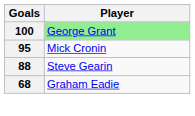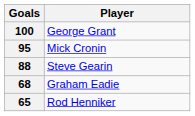 <table class="wikitable" style="text-align:left;">
 <tr>
 <th width=50>Goals</th>
 <th width=200>Player</th>
 </tr>
 <tr>
 <th>100</th>
-<td style="background: lightgreen;"> <a href='#'>George Grant</a></td>
+<td> <a href='#'>George Grant</a></td>
 </tr>
 <tr>
 <th>95</th>
 <td> <a href='#'>Mick Cronin</a></td>
 </tr>
 <tr>
 <th>88</th>
 <td> <a href='#'>Steve Gearin</a></td>
 </tr>
 <tr>
 <th>68</th>
 <td> <a href='#'>Graham Eadie</a></td>
 </tr>
+<tr>
+<th>65</th>
+<td> <a href='#'>Rod Henniker</a></td>
+</tr>
 </table>
